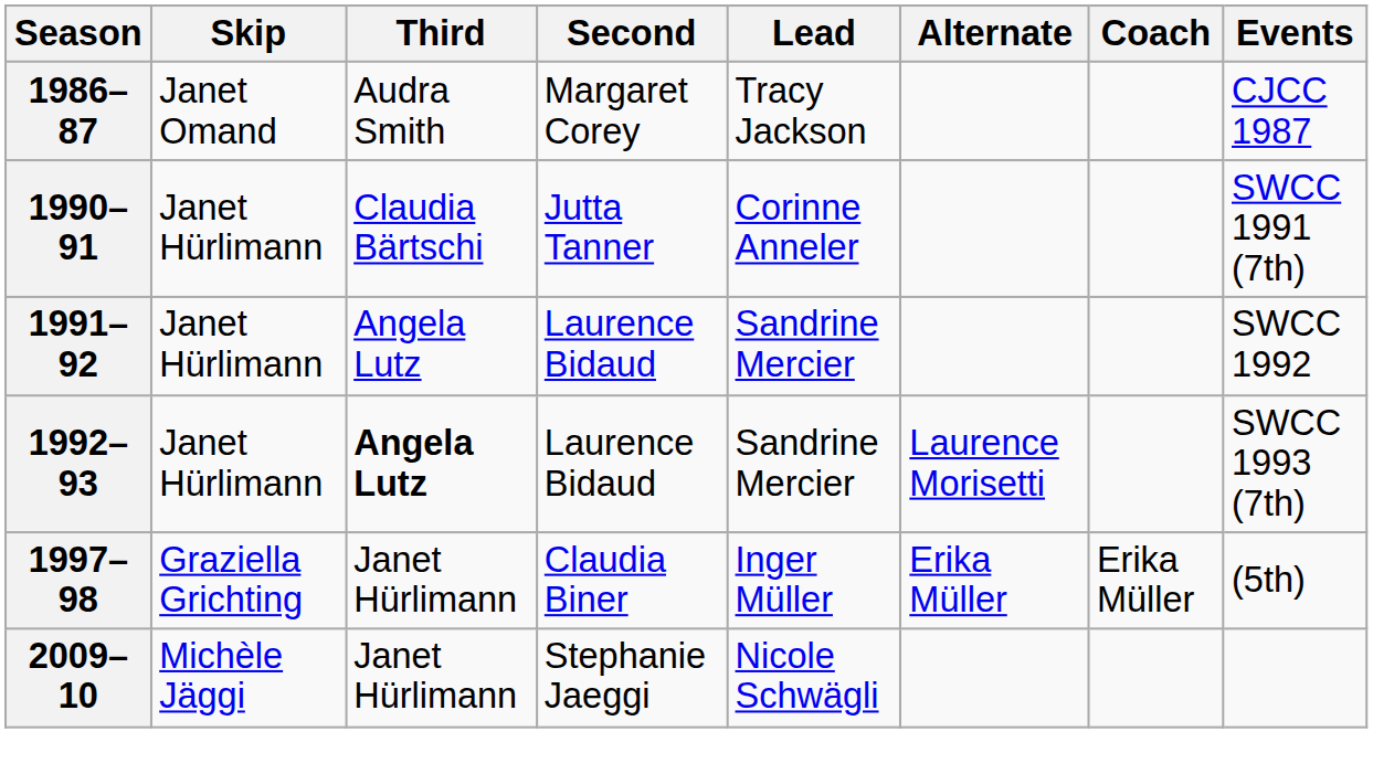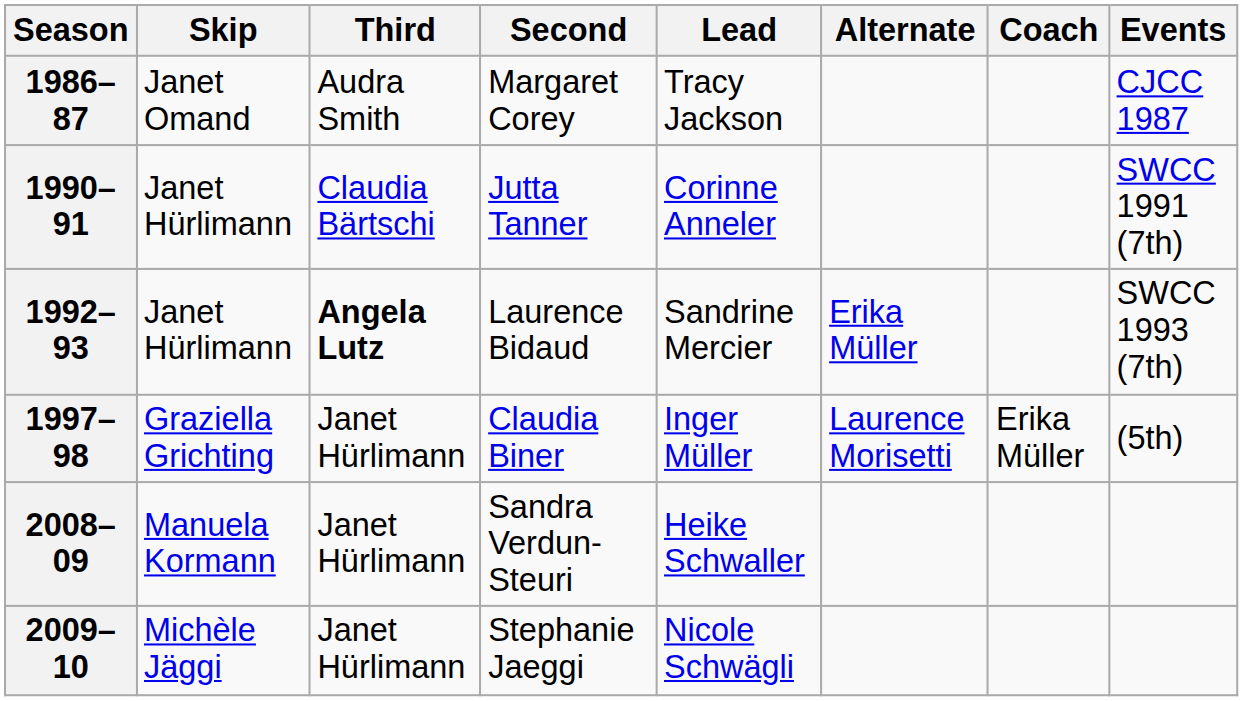 <table class="wikitable">
 <tr>
 <th scope="col">Season</th>
 <th scope="col">Skip</th>
 <th scope="col">Third</th>
 <th scope="col">Second</th>
 <th scope="col">Lead</th>
 <th scope="col">Alternate</th>
 <th scope="col">Coach</th>
 <th scope="col">Events</th>
 </tr>
 <tr>
 <th scope="row">1986–87</th>
 <td>Janet Omand</td>
 <td>Audra Smith</td>
 <td>Margaret Corey</td>
 <td>Tracy Jackson</td>
 <td></td>
 <td></td>
 <td><a href='#'>CJCC 1987</a> </td>
 </tr>
 <tr>
 <th scope="row">1990–91</th>
 <td>Janet Hürlimann</td>
 <td><a href='#'>Claudia Bärtschi</a></td>
 <td><a href='#'>Jutta Tanner</a></td>
 <td><a href='#'>Corinne Anneler</a></td>
 <td></td>
 <td></td>
 <td><a href='#'>SWCC</a> 1991 <br> (7th)</td>
 </tr>
 <tr>
-<th scope="row">1991–92</th>
-<td>Janet Hürlimann</td>
-<td><a href='#'>Angela Lutz</a></td>
-<td><a href='#'>Laurence Bidaud</a></td>
-<td><a href='#'>Sandrine Mercier</a></td>
-<td></td>
-<td></td>
-<td>SWCC 1992 <br> </td>
-</tr>
-<tr>
 <th scope="row">1992–93</th>
 <td>Janet Hürlimann</td>
 <td><strong>Angela Lutz</strong></td>
 <td>Laurence Bidaud</td>
 <td>Sandrine Mercier</td>
-<td><a href='#'>Laurence Morisetti</a></td>
+<td><a href='#'>Erika Müller</a></td>
 <td></td>
 <td>SWCC 1993 <br> (7th)</td>
 </tr>
 <tr>
 <th scope="row">1997–98</th>
 <td><a href='#'>Graziella Grichting</a></td>
 <td>Janet Hürlimann</td>
 <td><a href='#'>Claudia Biner</a></td>
 <td><a href='#'>Inger Müller</a></td>
-<td><a href='#'>Erika Müller</a></td>
+<td><a href='#'>Laurence Morisetti</a></td>
 <td>Erika Müller</td>
 <td> (5th)</td>
+</tr>
+<tr>
+<th scope="row">2008–09</th>
+<td><a href='#'>Manuela Kormann</a></td>
+<td>Janet Hürlimann</td>
+<td>Sandra Verdun-Steuri</td>
+<td><a href='#'>Heike Schwaller</a></td>
+<td></td>
+<td></td>
+<td></td>
 </tr>
 <tr>
 <th scope="row">2009–10</th>
 <td><a href='#'>Michèle Jäggi</a></td>
 <td>Janet Hürlimann</td>
 <td>Stephanie Jaeggi</td>
 <td><a href='#'>Nicole Schwägli</a></td>
 <td></td>
 <td></td>
 <td></td>
 </tr>
 </table>
